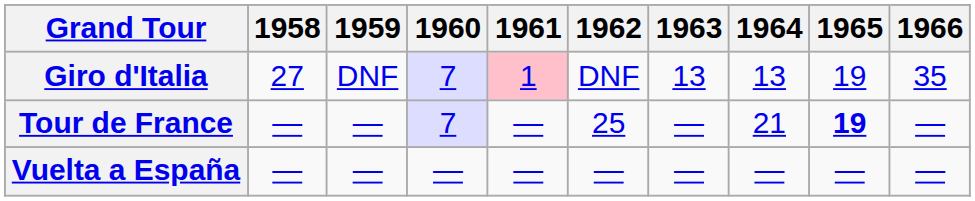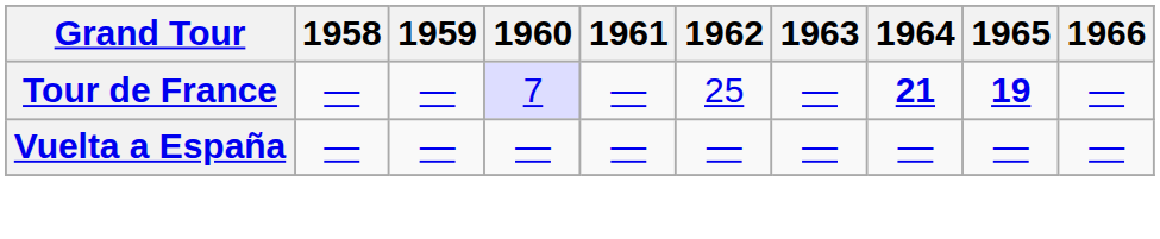 <table class="wikitable plainrowheaders">
 <tr>
 <th scope="col"><a href='#'>Grand Tour</a></th>
 <th scope="col">1958</th>
 <th scope="col">1959</th>
 <th scope="col">1960</th>
 <th scope="col">1961</th>
 <th scope="col">1962</th>
 <th scope="col">1963</th>
 <th scope="col">1964</th>
 <th scope="col">1965</th>
 <th scope="col">1966</th>
 </tr>
 <tr style="text-align:center;">
-<th scope="row"> <a href='#'>Giro d'Italia</a></th>
-<td><a href='#'>27</a></td>
-<td><a href='#'>DNF</a></td>
-<td style="background:#ddddff;"><a href='#'>7</a></td>
-<td bgcolor=pink><a href='#'>1</a></td>
-<td><a href='#'>DNF</a></td>
-<td><a href='#'>13</a></td>
-<td><a href='#'>13</a></td>
-<td><a href='#'>19</a></td>
-<td><a href='#'>35</a></td>
-</tr>
-<tr style="text-align:center;">
 <th scope="row"> <a href='#'>Tour de France</a></th>
 <td><a href='#'>—</a></td>
 <td><a href='#'>—</a></td>
 <td style="background:#ddddff;"><a href='#'>7</a></td>
 <td><a href='#'>—</a></td>
 <td><a href='#'>25</a></td>
 <td><a href='#'>—</a></td>
-<td><a href='#'>21</a></td>
+<td><strong><a href='#'>21</a></strong></td>
 <td><strong><a href='#'>19</a></strong></td>
 <td><a href='#'>—</a></td>
 </tr>
 <tr style="text-align:center;">
 <th scope="row"> <a href='#'>Vuelta a España</a></th>
 <td><a href='#'>—</a></td>
 <td><a href='#'>—</a></td>
 <td><a href='#'>—</a></td>
 <td><a href='#'>—</a></td>
 <td><a href='#'>—</a></td>
 <td><a href='#'>—</a></td>
 <td><a href='#'>—</a></td>
 <td><a href='#'>—</a></td>
 <td><a href='#'>—</a></td>
 </tr>
 </table>
